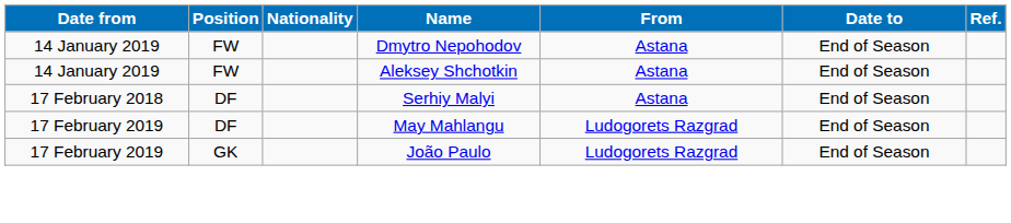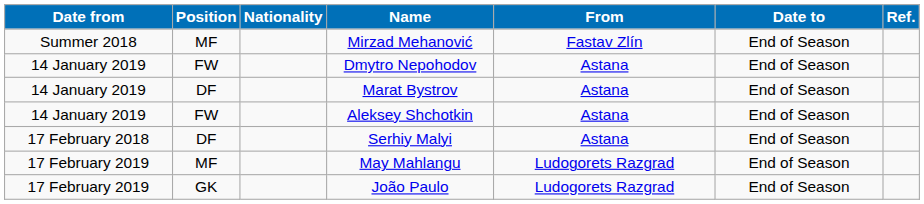 <table class="wikitable" style="text-align:center; font-size:90%; ">
 <tr>
 <th style="background:#0070B8; color:#FFFFFF; width:150px;">Date from</th>
 <th style="background:#0070B8; color:#FFFFFF; width:50px;">Position</th>
 <th style="background:#0070B8; color:#FFFFFF; width:50px;">Nationality</th>
 <th style="background:#0070B8; color:#FFFFFF; width:150px;">Name</th>
 <th style="background:#0070B8; color:#FFFFFF; width:200px;">From</th>
 <th style="background:#0070B8; color:#FFFFFF; width:150px;">Date to</th>
 <th style="background:#0070B8; color:#FFFFFF; width:25px;">Ref.</th>
 </tr>
 <tr>
+<td>Summer 2018</td>
+<td>MF</td>
+<td></td>
+<td><a href='#'>Mirzad Mehanović</a></td>
+<td><a href='#'>Fastav Zlín</a></td>
+<td>End of Season</td>
+<td></td>
+</tr>
+<tr>
 <td>14 January 2019</td>
 <td>FW</td>
 <td></td>
 <td><a href='#'>Dmytro Nepohodov</a></td>
+<td><a href='#'>Astana</a></td>
+<td>End of Season</td>
+<td></td>
+</tr>
+<tr>
+<td>14 January 2019</td>
+<td>DF</td>
+<td></td>
+<td><a href='#'>Marat Bystrov</a></td>
 <td><a href='#'>Astana</a></td>
 <td>End of Season</td>
 <td></td>
 </tr>
 <tr>
 <td>14 January 2019</td>
 <td>FW</td>
 <td></td>
 <td><a href='#'>Aleksey Shchotkin</a></td>
 <td><a href='#'>Astana</a></td>
 <td>End of Season</td>
 <td></td>
 </tr>
 <tr>
 <td>17 February 2018</td>
 <td>DF</td>
 <td></td>
 <td><a href='#'>Serhiy Malyi</a></td>
 <td><a href='#'>Astana</a></td>
 <td>End of Season</td>
 <td></td>
 </tr>
 <tr>
 <td>17 February 2019</td>
-<td>DF</td>
+<td>MF</td>
 <td></td>
 <td><a href='#'>May Mahlangu</a></td>
 <td><a href='#'>Ludogorets Razgrad</a></td>
 <td>End of Season</td>
 <td></td>
 </tr>
 <tr>
 <td>17 February 2019</td>
 <td>GK</td>
 <td></td>
 <td><a href='#'>João Paulo</a></td>
 <td><a href='#'>Ludogorets Razgrad</a></td>
 <td>End of Season</td>
 <td></td>
 </tr>
 </table>
